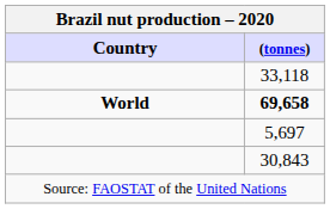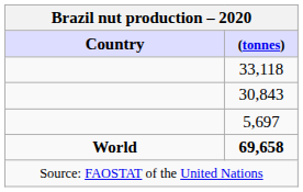 <table class="wikitable floatright" style="width:18em; text-align:center;">
 <tr>
 <th colspan=2>Brazil nut production – 2020</th>
 </tr>
 <tr>
 <th style="background:#ddf; width:75%;">Country</th>
 <th style="background:#ddf; width:25%;"><small>(<a href='#'>tonnes</a>)</small></th>
 </tr>
 <tr>
 <td></td>
 <td>33,118</td>
 </tr>
 <tr>
-<td><strong>World</strong></td>
-<td><strong>69,658</strong></td>
+<td></td>
+<td>30,843</td>
 </tr>
 <tr>
 <td></td>
 <td>5,697</td>
 </tr>
 <tr>
-<td></td>
-<td>30,843</td>
+<td><strong>World</strong></td>
+<td><strong>69,658</strong></td>
 </tr>
 <tr>
 <td colspan=2><small>Source: <a href='#'>FAOSTAT</a> of the <a href='#'>United Nations</a></small></td>
 </tr>
 </table>
